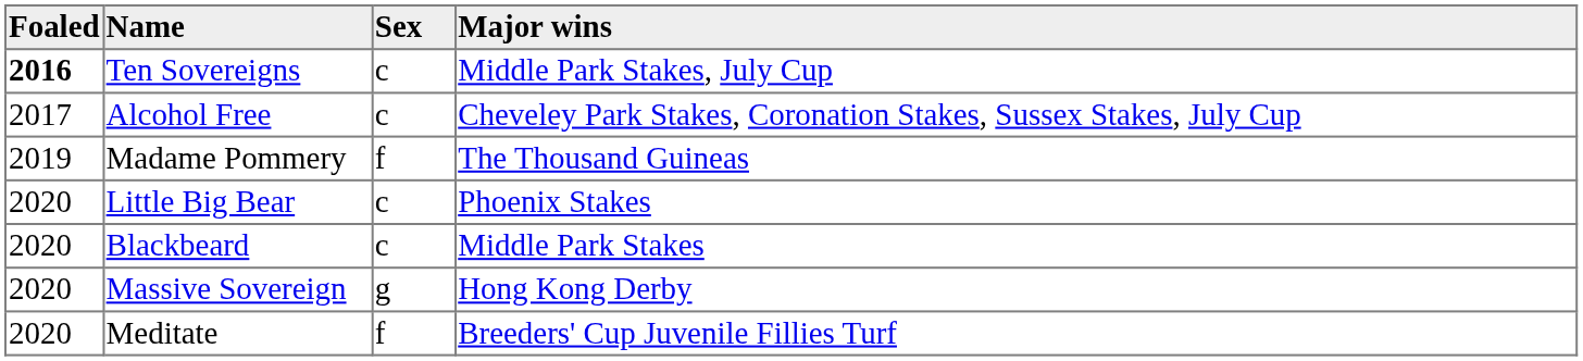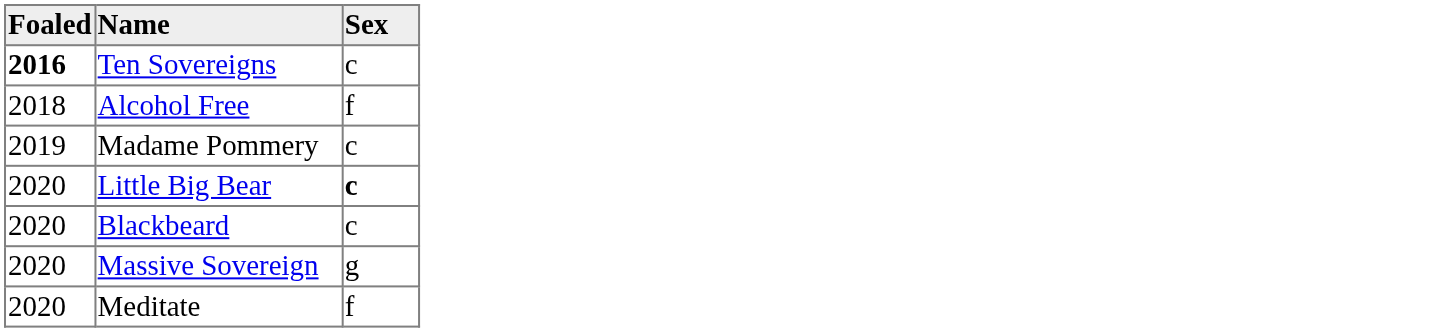 <table border="1" style="border-collapse: collapse; font-size:90%">
 <tr bgcolor="#eeeeee">
 <td width="35px"><strong>Foaled</strong></td>
 <td width="120px"><strong>Name</strong></td>
 <td width="35px"><strong>Sex</strong></td>
-<td width="510px"><strong>Major wins</strong></td>
 </tr>
 <tr>
 <td><strong>2016</strong></td>
 <td><a href='#'>Ten Sovereigns</a></td>
 <td>c</td>
-<td><a href='#'>Middle Park Stakes</a>, <a href='#'>July Cup</a></td>
 </tr>
 <tr>
-<td>2017</td>
+<td>2018</td>
 <td><a href='#'>Alcohol Free</a></td>
-<td>c</td>
-<td><a href='#'>Cheveley Park Stakes</a>, <a href='#'>Coronation Stakes</a>, <a href='#'>Sussex Stakes</a>, <a href='#'>July Cup</a></td>
+<td>f</td>
 </tr>
 <tr>
 <td>2019</td>
 <td>Madame Pommery</td>
-<td>f</td>
-<td><a href='#'>The Thousand Guineas</a></td>
+<td>c</td>
 </tr>
 <tr>
 <td>2020</td>
 <td><a href='#'>Little Big Bear</a></td>
-<td>c</td>
-<td><a href='#'>Phoenix Stakes</a></td>
+<td><strong>c</strong></td>
 </tr>
 <tr>
 <td>2020</td>
 <td><a href='#'>Blackbeard</a></td>
 <td>c</td>
-<td><a href='#'>Middle Park Stakes</a></td>
 </tr>
 <tr>
 <td>2020</td>
 <td><a href='#'>Massive Sovereign</a></td>
 <td>g</td>
-<td><a href='#'>Hong Kong Derby</a></td>
 </tr>
 <tr>
 <td>2020</td>
 <td>Meditate</td>
 <td>f</td>
-<td><a href='#'>Breeders' Cup Juvenile Fillies Turf</a></td>
 </tr>
 </table>
